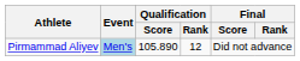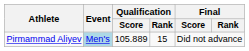 <table class="wikitable" style="font-size:90%">
 <tr>
 <th rowspan="2">Athlete</th>
 <th rowspan="2">Event</th>
 <th colspan="2">Qualification</th>
 <th colspan="2">Final</th>
 </tr>
 <tr style="font-size:95%">
 <th>Score</th>
 <th>Rank</th>
 <th>Score</th>
 <th>Rank</th>
 </tr>
 <tr align=center>
 <td align=left><a href='#'>Pirmammad Aliyev</a></td>
 <td align=left style="background: lightblue;"><a href='#'>Men's</a></td>
-<td>105.890</td>
-<td>12</td>
+<td>105.889</td>
+<td>15</td>
 <td colspan=2>Did not advance</td>
 </tr>
 </table>
